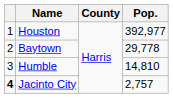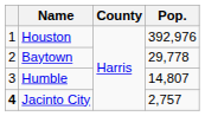 <table class="wikitable sortable">
 <tr>
 <th></th>
 <th>Name</th>
 <th>County</th>
 <th>Pop.</th>
 </tr>
 <tr>
 <td>1</td>
 <td><a href='#'>Houston</a></td>
 <td rowspan=4><a href='#'>Harris</a></td>
-<td>392,977</td>
+<td>392,976</td>
 </tr>
 <tr>
 <td>2</td>
 <td><a href='#'>Baytown</a></td>
 <td>29,778</td>
 </tr>
 <tr>
 <td>3</td>
 <td><a href='#'>Humble</a></td>
-<td>14,810</td>
+<td>14,807</td>
 </tr>
 <tr>
 <td><strong>4</strong></td>
 <td><a href='#'>Jacinto City</a></td>
 <td>2,757</td>
 </tr>
 </table>
